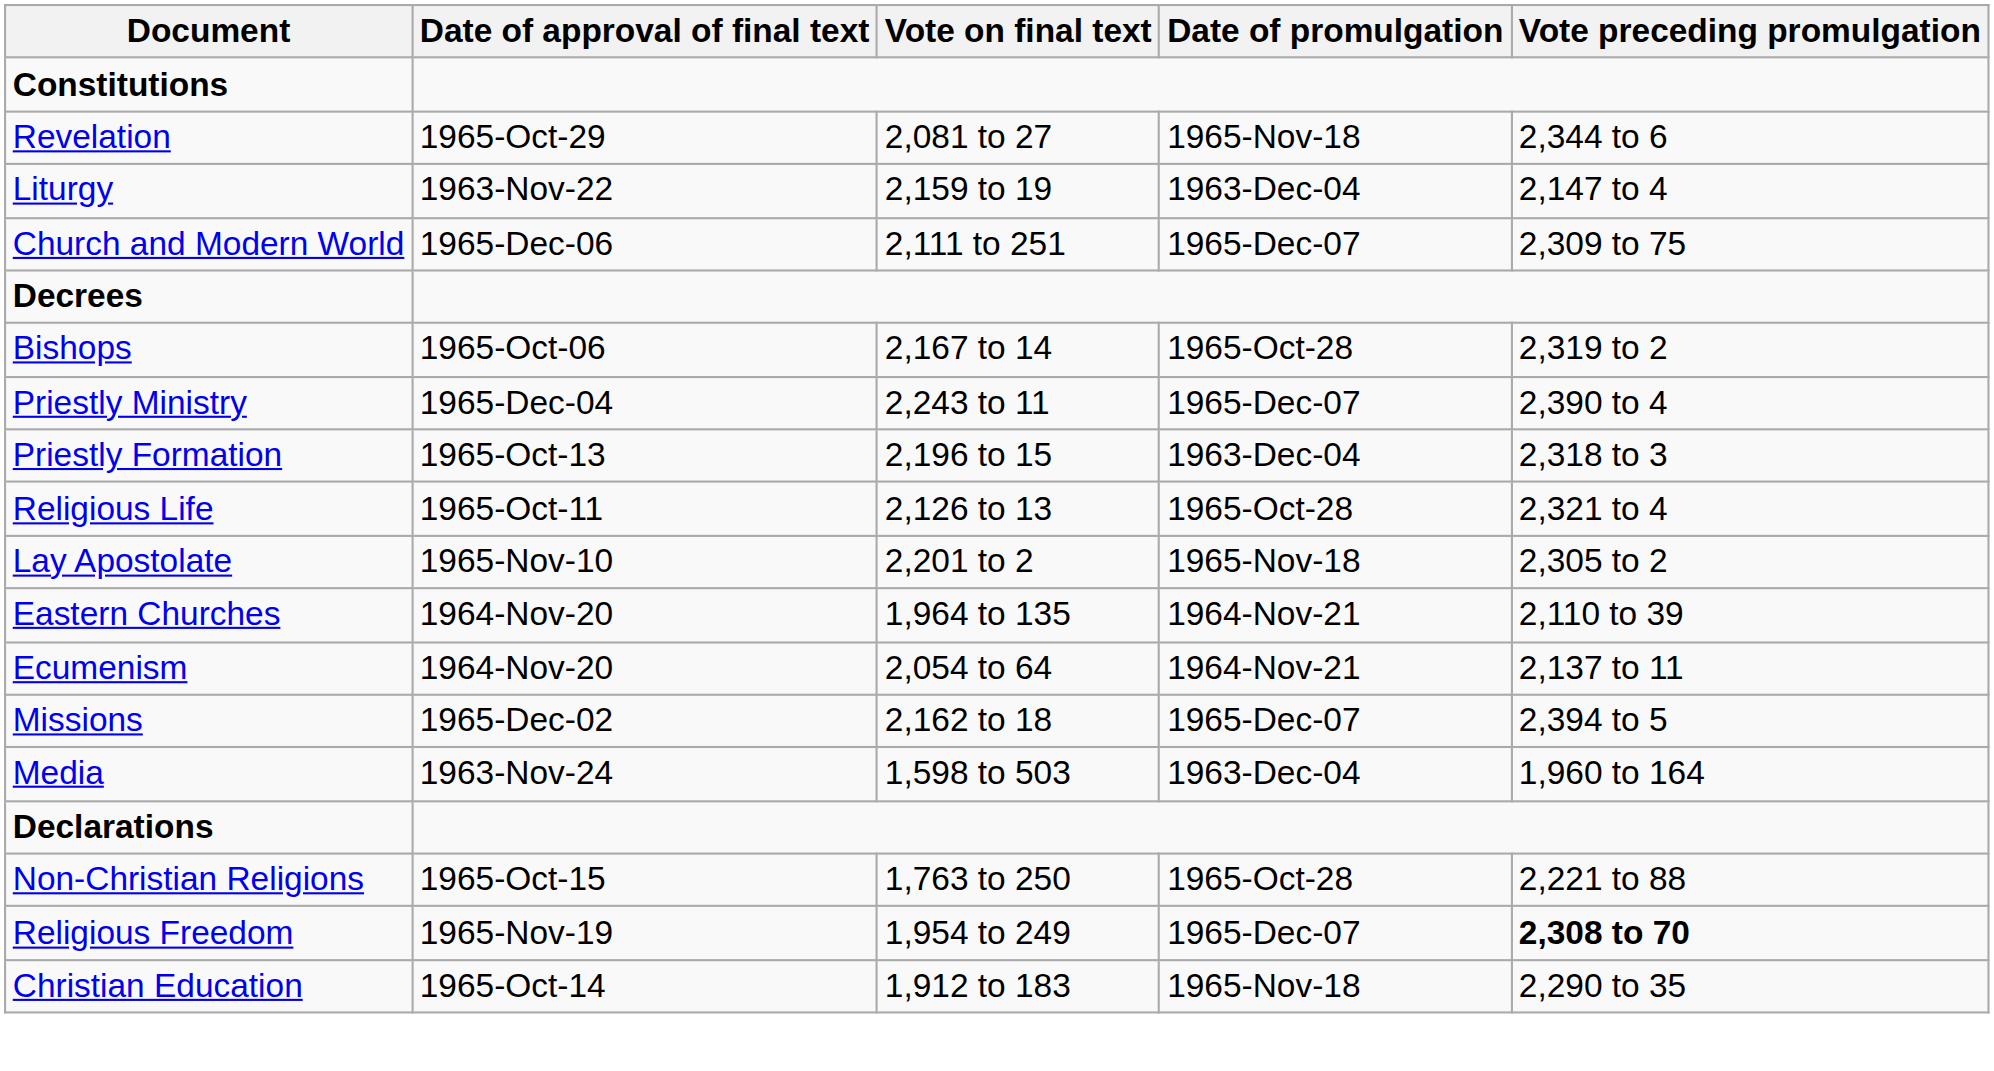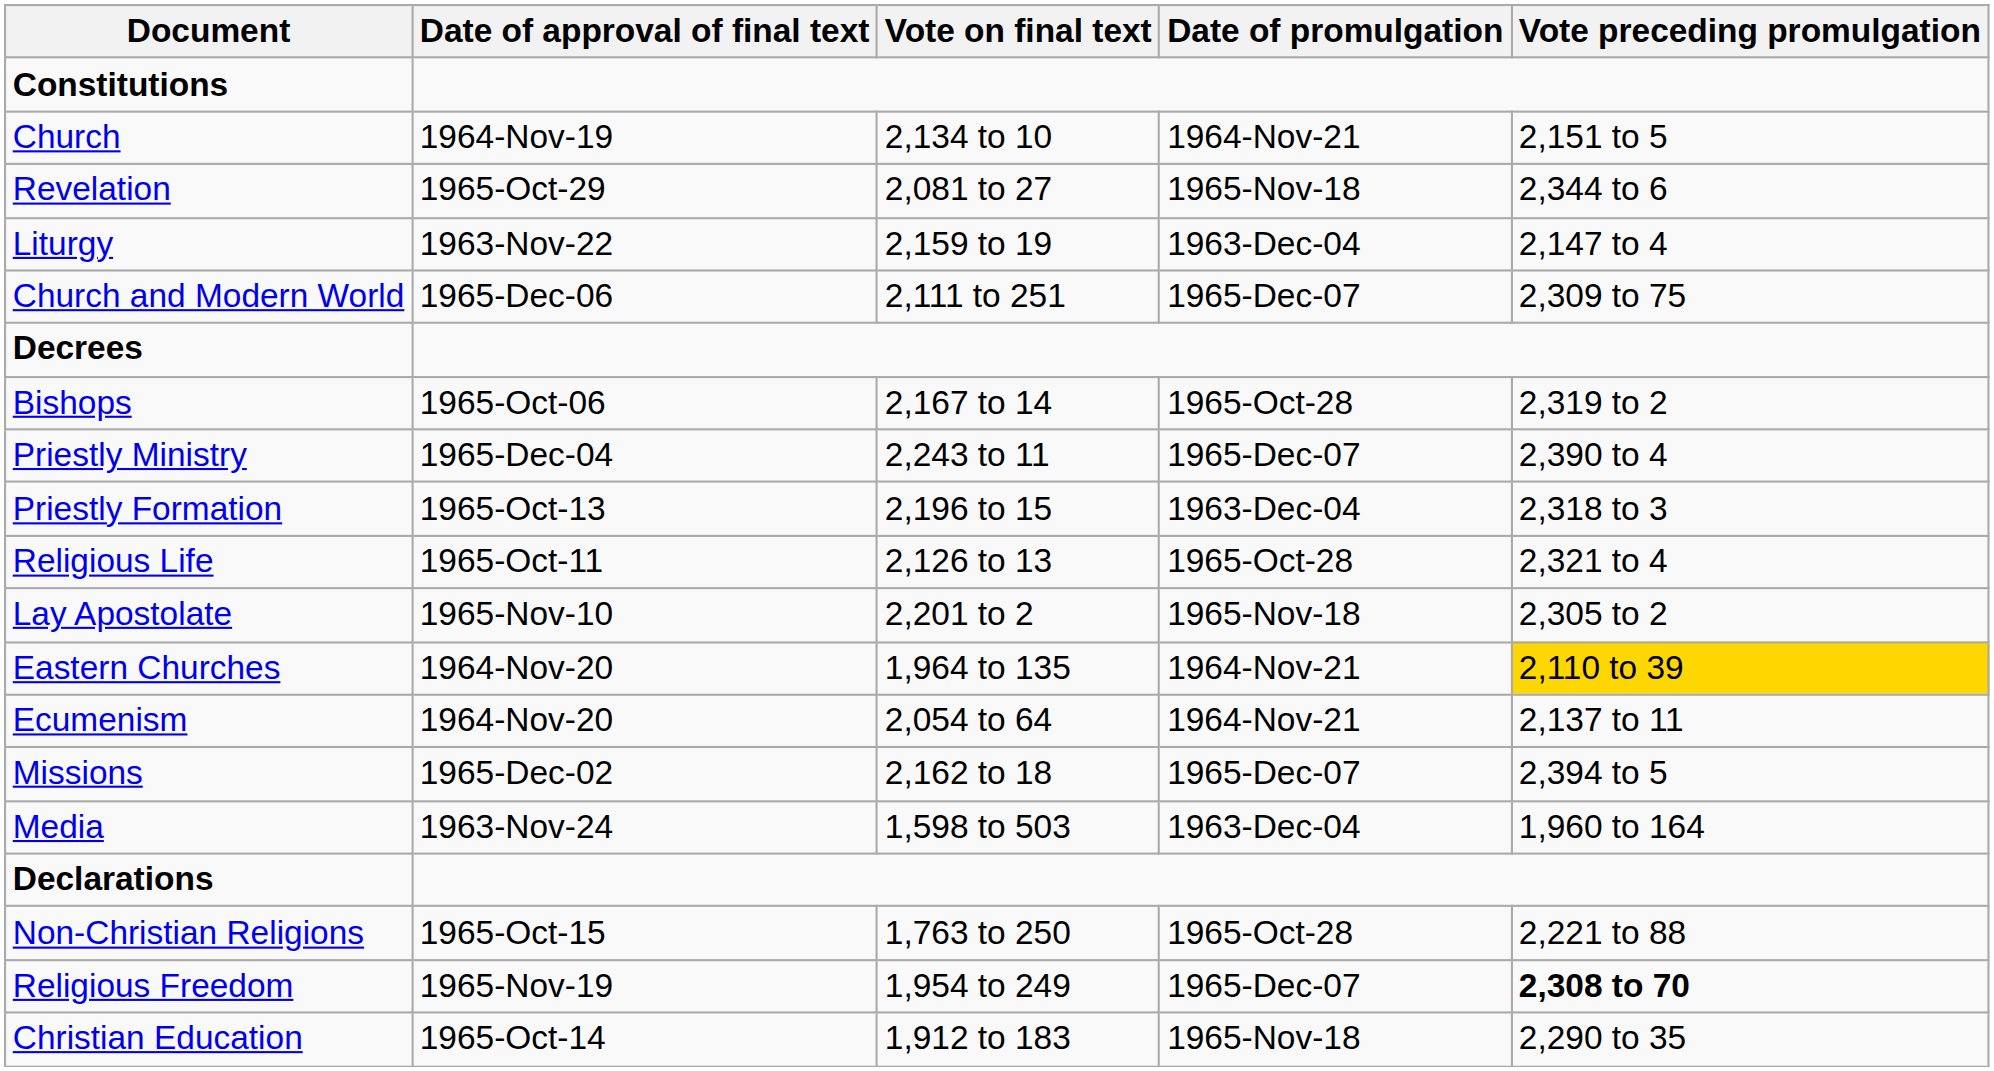 <table class="wikitable">
 <tr>
 <th>Document</th>
 <th>Date of approval of final text</th>
 <th>Vote on final text</th>
 <th>Date of promulgation</th>
 <th>Vote preceding promulgation</th>
 </tr>
 <tr>
 <td><strong>Constitutions</strong></td>
+</tr>
+<tr>
+<td><a href='#'>Church</a></td>
+<td>1964-Nov-19</td>
+<td>2,134 to 10</td>
+<td>1964-Nov-21</td>
+<td>2,151 to 5</td>
 </tr>
 <tr>
 <td><a href='#'>Revelation</a></td>
 <td>1965-Oct-29</td>
 <td>2,081 to 27</td>
 <td>1965-Nov-18</td>
 <td>2,344 to 6</td>
 </tr>
 <tr>
 <td><a href='#'>Liturgy</a></td>
 <td>1963-Nov-22</td>
 <td>2,159 to 19</td>
 <td>1963-Dec-04</td>
 <td>2,147 to 4</td>
 </tr>
 <tr>
 <td><a href='#'>Church and Modern World</a></td>
 <td>1965-Dec-06</td>
 <td>2,111 to 251</td>
 <td>1965-Dec-07</td>
 <td>2,309 to 75</td>
 </tr>
 <tr>
 <td><strong>Decrees</strong></td>
 </tr>
 <tr>
 <td><a href='#'>Bishops</a></td>
 <td>1965-Oct-06</td>
 <td>2,167 to 14</td>
 <td>1965-Oct-28</td>
 <td>2,319 to 2</td>
 </tr>
 <tr>
 <td><a href='#'>Priestly Ministry</a></td>
 <td>1965-Dec-04</td>
 <td>2,243 to 11</td>
 <td>1965-Dec-07</td>
 <td>2,390 to 4</td>
 </tr>
 <tr>
 <td><a href='#'>Priestly Formation</a></td>
 <td>1965-Oct-13</td>
 <td>2,196 to 15</td>
 <td>1963-Dec-04</td>
 <td>2,318 to 3</td>
 </tr>
 <tr>
 <td><a href='#'>Religious Life</a></td>
 <td>1965-Oct-11</td>
 <td>2,126 to 13</td>
 <td>1965-Oct-28</td>
 <td>2,321 to 4</td>
 </tr>
 <tr>
 <td><a href='#'>Lay Apostolate</a></td>
 <td>1965-Nov-10</td>
 <td>2,201 to 2</td>
 <td>1965-Nov-18</td>
 <td>2,305 to 2</td>
 </tr>
 <tr>
 <td><a href='#'>Eastern Churches</a></td>
 <td>1964-Nov-20</td>
 <td>1,964 to 135</td>
 <td>1964-Nov-21</td>
-<td>2,110 to 39</td>
+<td style="background: gold;">2,110 to 39</td>
 </tr>
 <tr>
 <td><a href='#'>Ecumenism</a></td>
 <td>1964-Nov-20</td>
 <td>2,054 to 64</td>
 <td>1964-Nov-21</td>
 <td>2,137 to 11</td>
 </tr>
 <tr>
 <td><a href='#'>Missions</a></td>
 <td>1965-Dec-02</td>
 <td>2,162 to 18</td>
 <td>1965-Dec-07</td>
 <td>2,394 to 5</td>
 </tr>
 <tr>
 <td><a href='#'>Media</a></td>
 <td>1963-Nov-24</td>
 <td>1,598 to 503</td>
 <td>1963-Dec-04</td>
 <td>1,960 to 164</td>
 </tr>
 <tr>
 <td><strong>Declarations</strong></td>
 </tr>
 <tr>
 <td><a href='#'>Non-Christian Religions</a></td>
 <td>1965-Oct-15</td>
 <td>1,763 to 250</td>
 <td>1965-Oct-28</td>
 <td>2,221 to 88</td>
 </tr>
 <tr>
 <td><a href='#'>Religious Freedom</a></td>
 <td>1965-Nov-19</td>
 <td>1,954 to 249</td>
 <td>1965-Dec-07</td>
 <td><strong>2,308 to 70</strong></td>
 </tr>
 <tr>
 <td><a href='#'>Christian Education</a></td>
 <td>1965-Oct-14</td>
 <td>1,912 to 183</td>
 <td>1965-Nov-18</td>
 <td>2,290 to 35</td>
 </tr>
 </table>
